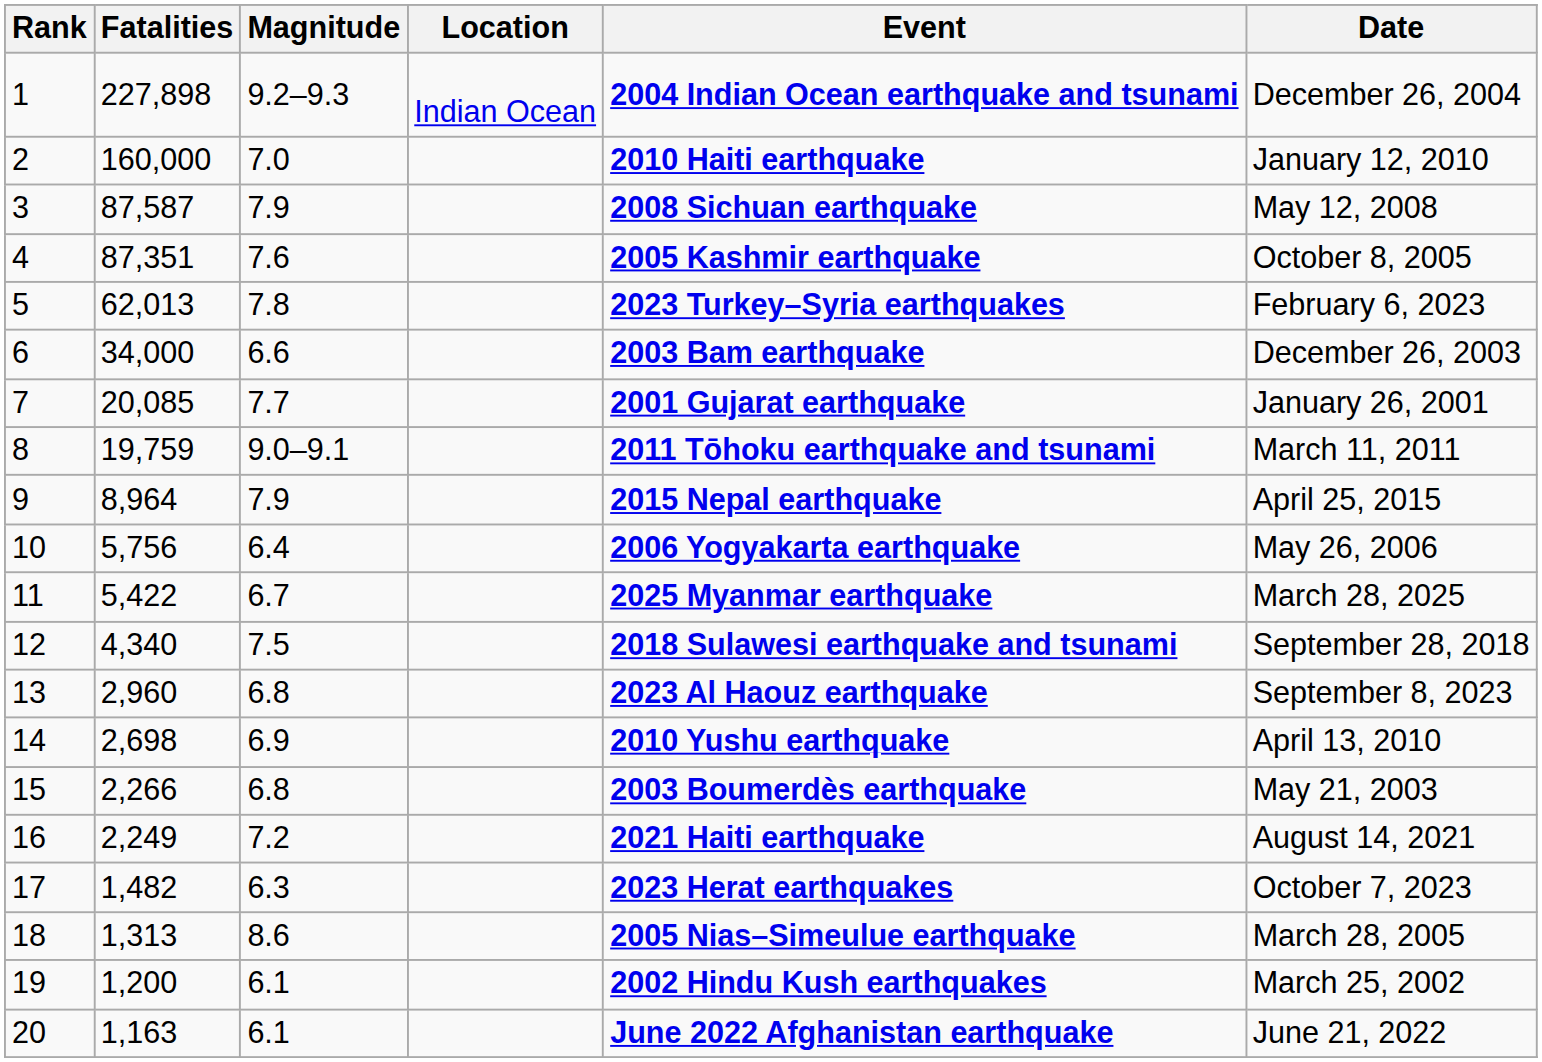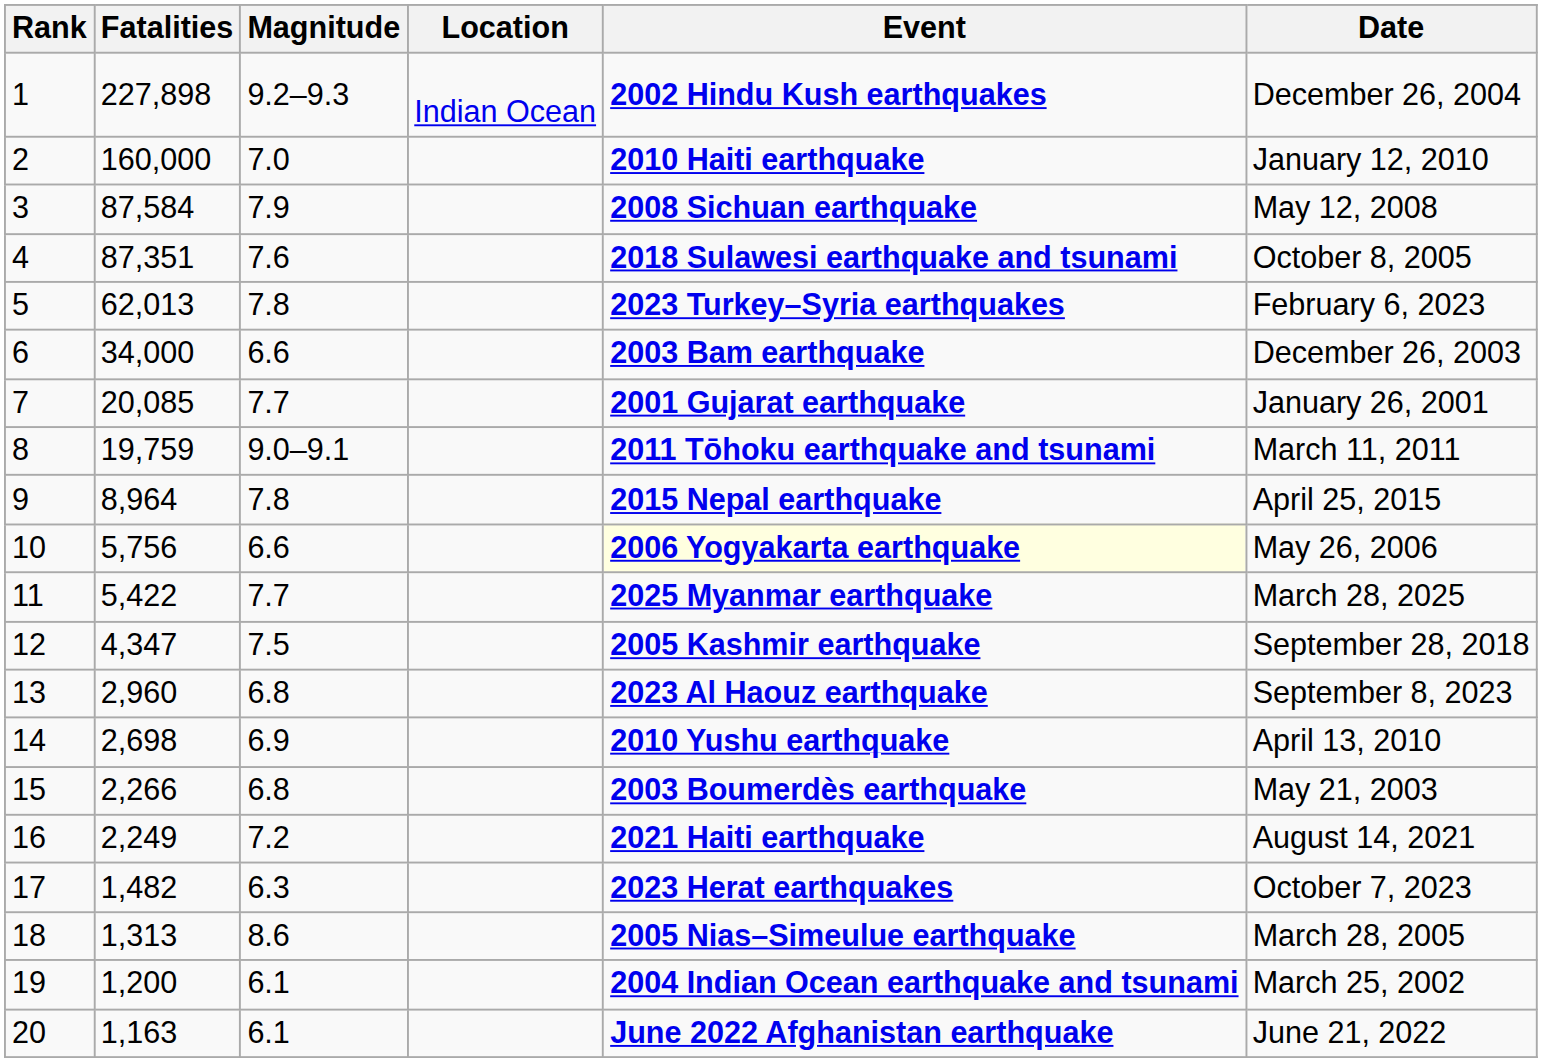 <table class="sortable wikitable" style="font-size:50">
 <tr>
 <th>Rank</th>
 <th>Fatalities</th>
 <th>Magnitude</th>
 <th>Location</th>
 <th>Event</th>
 <th>Date</th>
 </tr>
 <tr>
 <td>1</td>
 <td>227,898</td>
 <td>9.2–9.3</td>
 <td><br><a href='#'>Indian Ocean</a></td>
-<td><strong><a href='#'>2004 Indian Ocean earthquake and tsunami</a></strong></td>
+<td><strong><a href='#'>2002 Hindu Kush earthquakes</a></strong></td>
 <td>December 26, 2004</td>
 </tr>
 <tr>
 <td>2</td>
 <td>160,000</td>
 <td>7.0</td>
 <td></td>
 <td><strong><a href='#'>2010 Haiti earthquake</a></strong></td>
 <td>January 12, 2010</td>
 </tr>
 <tr>
 <td>3</td>
-<td>87,587</td>
+<td>87,584</td>
 <td>7.9</td>
 <td></td>
 <td><strong><a href='#'>2008 Sichuan earthquake</a></strong></td>
 <td>May 12, 2008</td>
 </tr>
 <tr>
 <td>4</td>
 <td>87,351</td>
 <td>7.6</td>
 <td><br></td>
-<td><strong><a href='#'>2005 Kashmir earthquake</a></strong></td>
+<td><strong><a href='#'>2018 Sulawesi earthquake and tsunami</a></strong></td>
 <td>October 8, 2005</td>
 </tr>
 <tr>
 <td>5</td>
 <td>62,013</td>
 <td>7.8</td>
 <td><br></td>
 <td><strong><a href='#'>2023 Turkey–Syria earthquakes</a></strong></td>
 <td>February 6, 2023</td>
 </tr>
 <tr>
 <td>6</td>
 <td>34,000</td>
 <td>6.6</td>
 <td></td>
 <td><strong><a href='#'>2003 Bam earthquake</a></strong></td>
 <td>December 26, 2003</td>
 </tr>
 <tr>
 <td>7</td>
 <td>20,085</td>
 <td>7.7</td>
 <td></td>
 <td><strong><a href='#'>2001 Gujarat earthquake</a></strong></td>
 <td>January 26, 2001</td>
 </tr>
 <tr>
 <td>8</td>
 <td>19,759</td>
 <td>9.0–9.1</td>
 <td></td>
 <td><strong><a href='#'>2011 Tōhoku earthquake and tsunami</a></strong></td>
 <td>March 11, 2011</td>
 </tr>
 <tr>
 <td>9</td>
 <td>8,964</td>
-<td>7.9</td>
+<td>7.8</td>
 <td></td>
 <td><strong><a href='#'>2015 Nepal earthquake</a></strong></td>
 <td>April 25, 2015</td>
 </tr>
 <tr>
 <td>10</td>
 <td>5,756</td>
-<td>6.4</td>
+<td>6.6</td>
 <td></td>
-<td><strong><a href='#'>2006 Yogyakarta earthquake</a></strong></td>
+<td style="background: lightyellow;"><strong><a href='#'>2006 Yogyakarta earthquake</a></strong></td>
 <td>May 26, 2006</td>
 </tr>
 <tr>
 <td>11</td>
 <td>5,422</td>
-<td>6.7</td>
+<td>7.7</td>
 <td><br></td>
 <td><strong><a href='#'>2025 Myanmar earthquake</a></strong></td>
 <td>March 28, 2025</td>
 </tr>
 <tr>
 <td>12</td>
-<td>4,340</td>
+<td>4,347</td>
 <td>7.5</td>
 <td></td>
-<td><strong><a href='#'>2018 Sulawesi earthquake and tsunami</a></strong></td>
+<td><strong><a href='#'>2005 Kashmir earthquake</a></strong></td>
 <td>September 28, 2018</td>
 </tr>
 <tr>
 <td>13</td>
 <td>2,960</td>
 <td>6.8</td>
 <td></td>
 <td><strong><a href='#'>2023 Al Haouz earthquake</a></strong></td>
 <td>September 8, 2023</td>
 </tr>
 <tr>
 <td>14</td>
 <td>2,698</td>
 <td>6.9</td>
 <td></td>
 <td><strong><a href='#'>2010 Yushu earthquake</a></strong></td>
 <td>April 13, 2010</td>
 </tr>
 <tr>
 <td>15</td>
 <td>2,266</td>
 <td>6.8</td>
 <td></td>
 <td><strong><a href='#'>2003 Boumerdès earthquake</a></strong></td>
 <td>May 21, 2003</td>
 </tr>
 <tr>
 <td>16</td>
 <td>2,249</td>
 <td>7.2</td>
 <td></td>
 <td><strong><a href='#'>2021 Haiti earthquake</a></strong></td>
 <td>August 14, 2021</td>
 </tr>
 <tr>
 <td>17</td>
 <td>1,482</td>
 <td>6.3</td>
 <td></td>
 <td><strong><a href='#'>2023 Herat earthquakes</a></strong></td>
 <td>October 7, 2023</td>
 </tr>
 <tr>
 <td>18</td>
 <td>1,313</td>
 <td>8.6</td>
 <td></td>
 <td><strong><a href='#'>2005 Nias–Simeulue earthquake</a></strong></td>
 <td>March 28, 2005</td>
 </tr>
 <tr>
 <td>19</td>
 <td>1,200</td>
 <td>6.1</td>
 <td></td>
-<td><strong><a href='#'>2002 Hindu Kush earthquakes</a></strong></td>
+<td><strong><a href='#'>2004 Indian Ocean earthquake and tsunami</a></strong></td>
 <td>March 25, 2002</td>
 </tr>
 <tr>
 <td>20</td>
 <td>1,163</td>
 <td>6.1</td>
 <td><br></td>
 <td><strong><a href='#'>June 2022 Afghanistan earthquake</a></strong></td>
 <td>June 21, 2022</td>
 </tr>
 <tr>
 </tr>
 </table>
